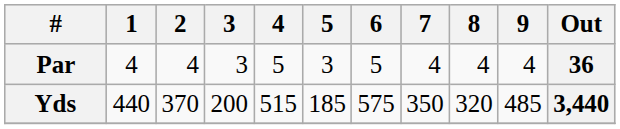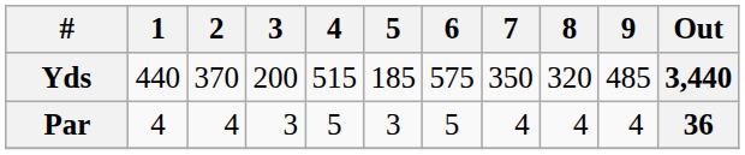 <table class="wikitable" style="text-align: center;">
 <tr>
 <th>#</th>
 <th>1</th>
 <th>2</th>
 <th>3</th>
 <th>4</th>
 <th>5</th>
 <th>6</th>
 <th>7</th>
 <th>8</th>
 <th>9</th>
 <th>Out</th>
 </tr>
 <tr>
+<th>    Yds    </th>
+<td>440</td>
+<td>370</td>
+<td>200</td>
+<td>515</td>
+<td>185</td>
+<td>575</td>
+<td>350</td>
+<td>320</td>
+<td>485</td>
+<th>3,440</th>
+</tr>
+<tr>
 <th>Par</th>
 <td>4</td>
 <td>    4</td>
 <td>    3</td>
 <td>5</td>
 <td>3</td>
 <td>5</td>
 <td>   4</td>
 <td>   4</td>
 <td>  4</td>
 <th>36</th>
 </tr>
 <tr>
-<th>    Yds    </th>
-<td>440</td>
-<td>370</td>
-<td>200</td>
-<td>515</td>
-<td>185</td>
-<td>575</td>
-<td>350</td>
-<td>320</td>
-<td>485</td>
-<th>3,440</th>
-</tr>
-<tr>
 </tr>
 </table>
